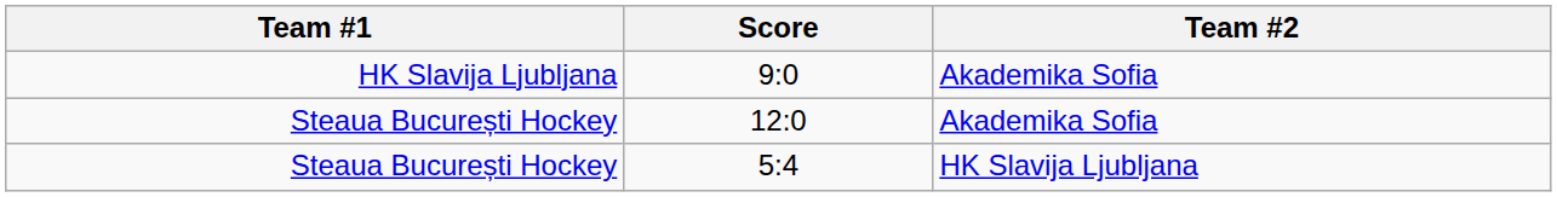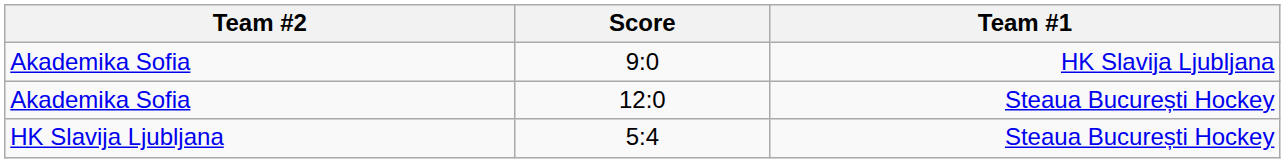 <table class="wikitable" style="text-align: center;">
 <tr>
+<th width=22%>Team #2</th>
+<th width=11%>Score</th>
 <th width=22%>Team #1</th>
-<th width=11%>Score</th>
-<th width=22%>Team #2</th>
 </tr>
 <tr>
+<td style="text-align: left;"> <a href='#'>Akademika Sofia</a></td>
+<td>9:0</td>
 <td style="text-align: right;"><a href='#'>HK Slavija Ljubljana</a> </td>
-<td>9:0</td>
-<td style="text-align: left;"> <a href='#'>Akademika Sofia</a></td>
 </tr>
 <tr>
+<td style="text-align: left;"> <a href='#'>Akademika Sofia</a></td>
+<td>12:0</td>
 <td style="text-align: right;"><a href='#'>Steaua București Hockey</a> </td>
-<td>12:0</td>
-<td style="text-align: left;"> <a href='#'>Akademika Sofia</a></td>
 </tr>
 <tr>
+<td style="text-align: left;"> <a href='#'>HK Slavija Ljubljana</a></td>
+<td>5:4</td>
 <td style="text-align: right;"><a href='#'>Steaua București Hockey</a> </td>
-<td>5:4</td>
-<td style="text-align: left;"> <a href='#'>HK Slavija Ljubljana</a></td>
 </tr>
 </table>
